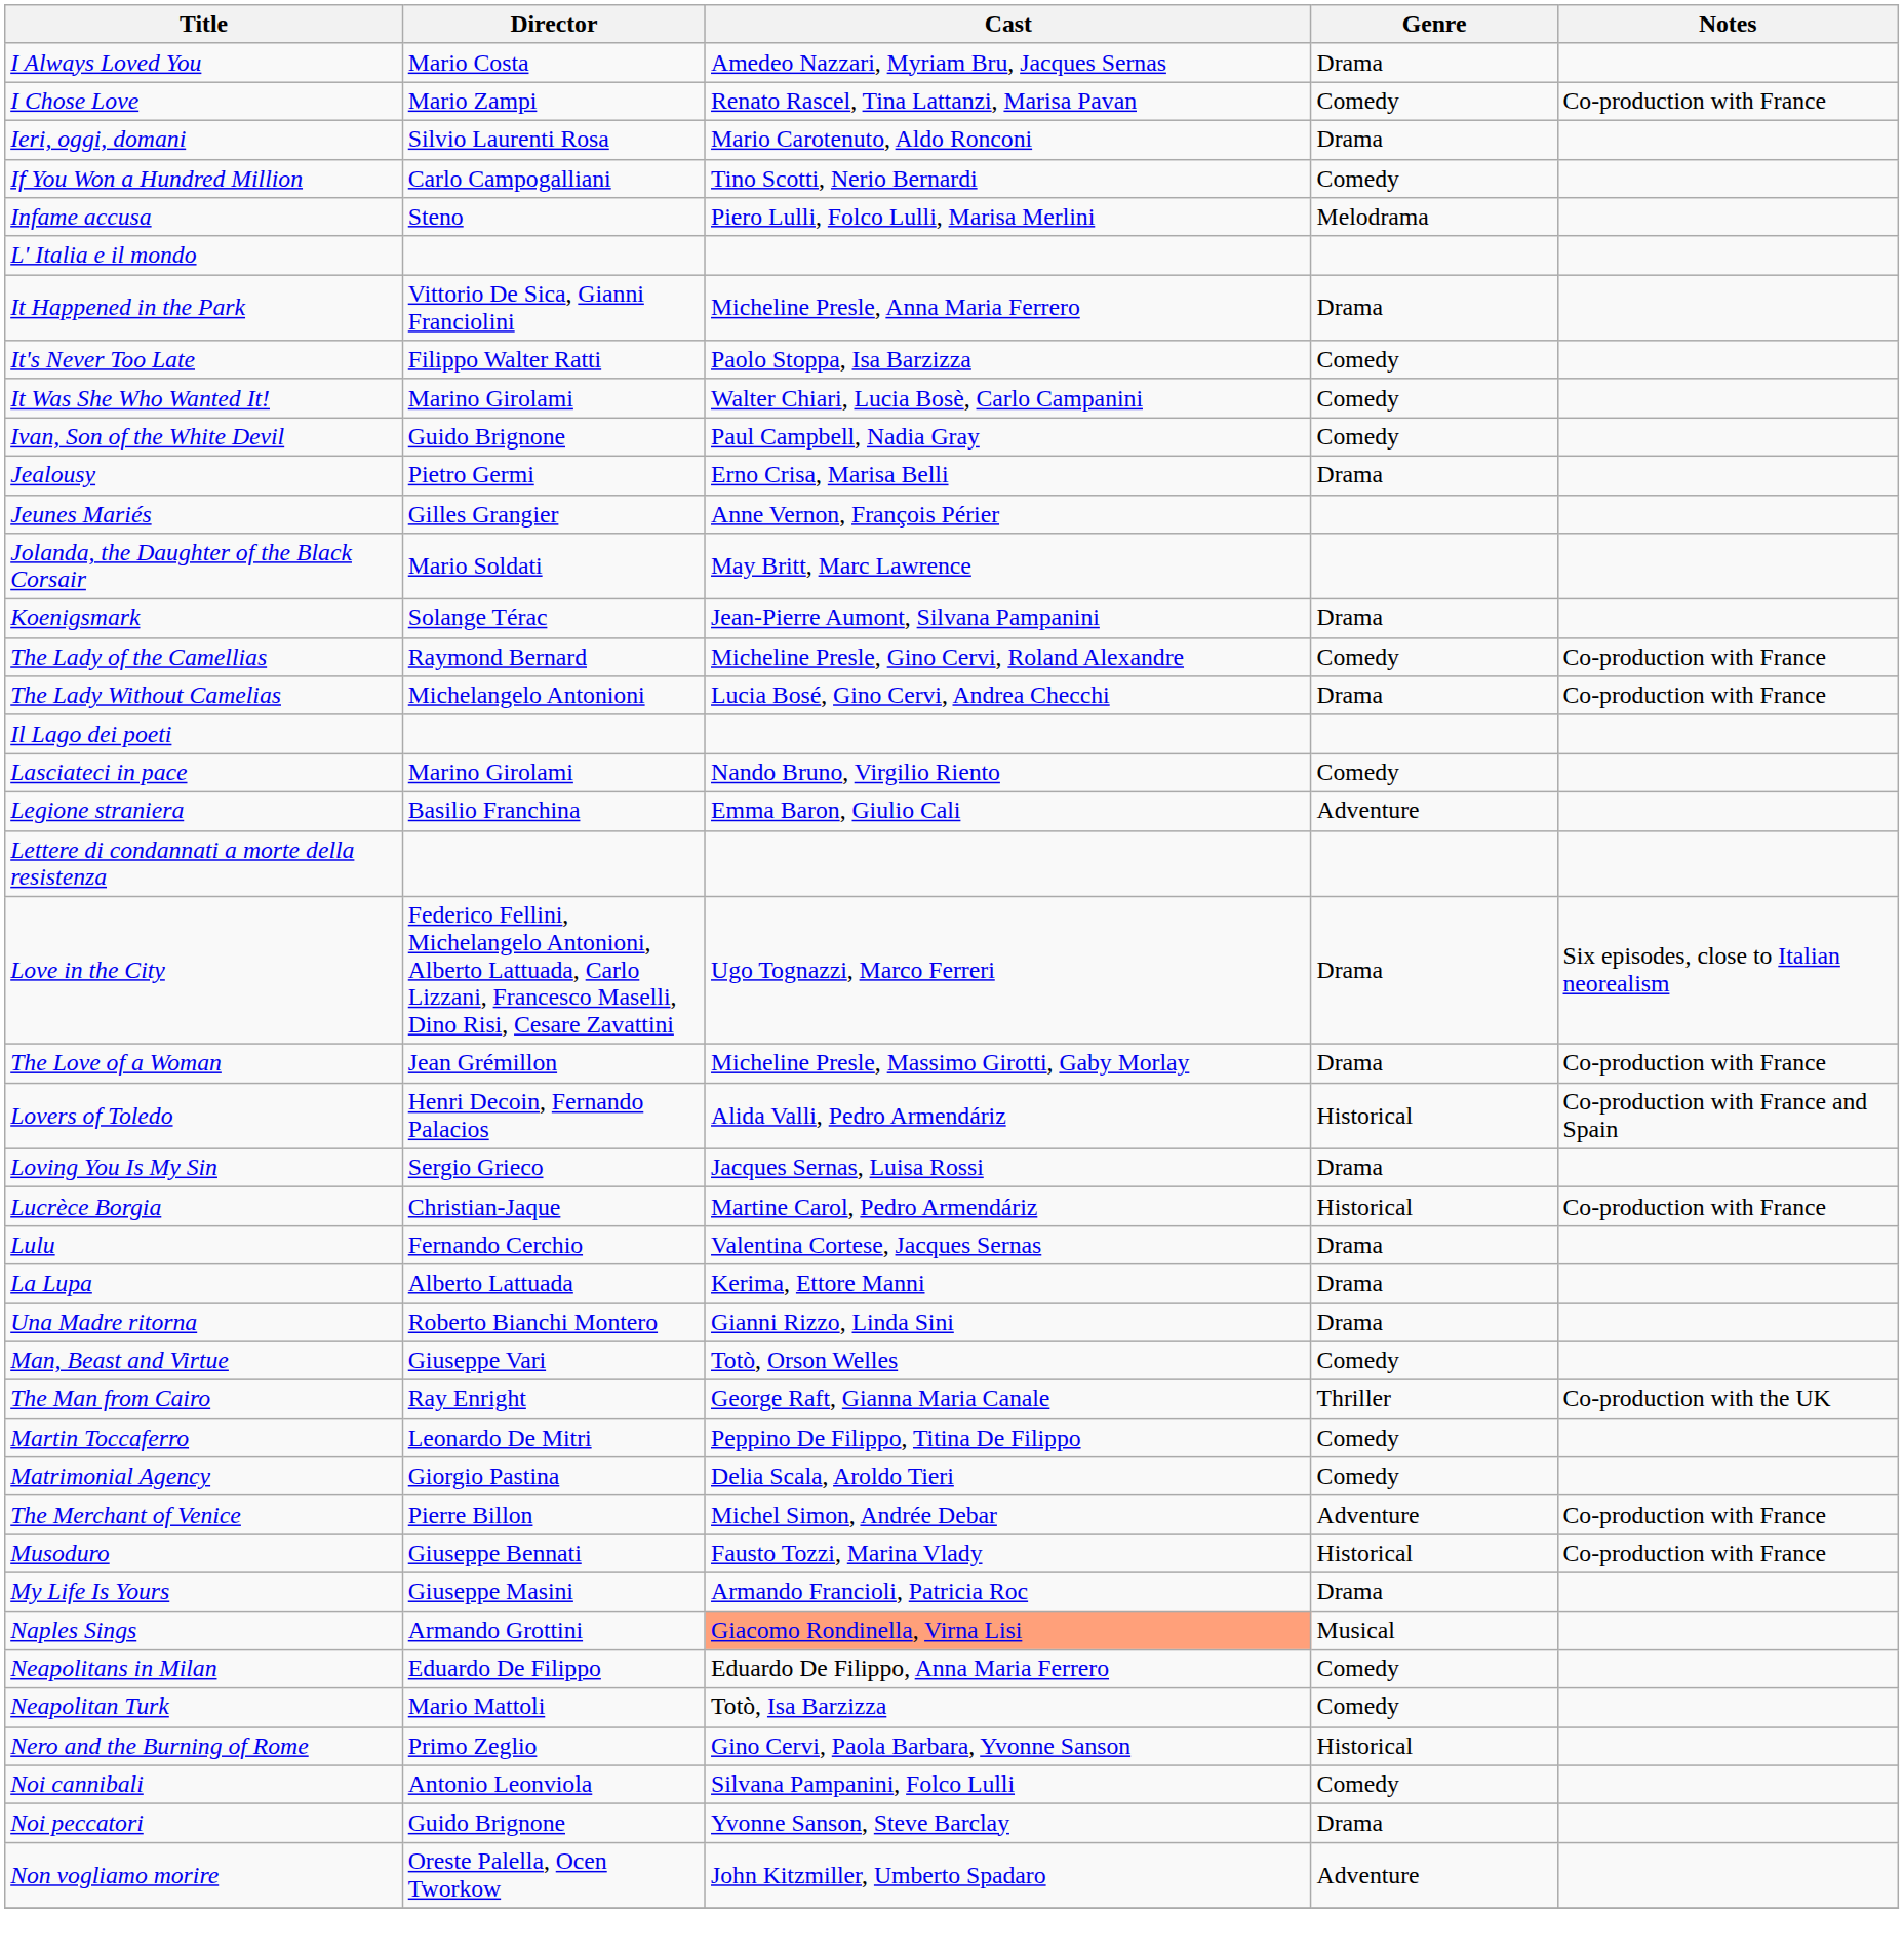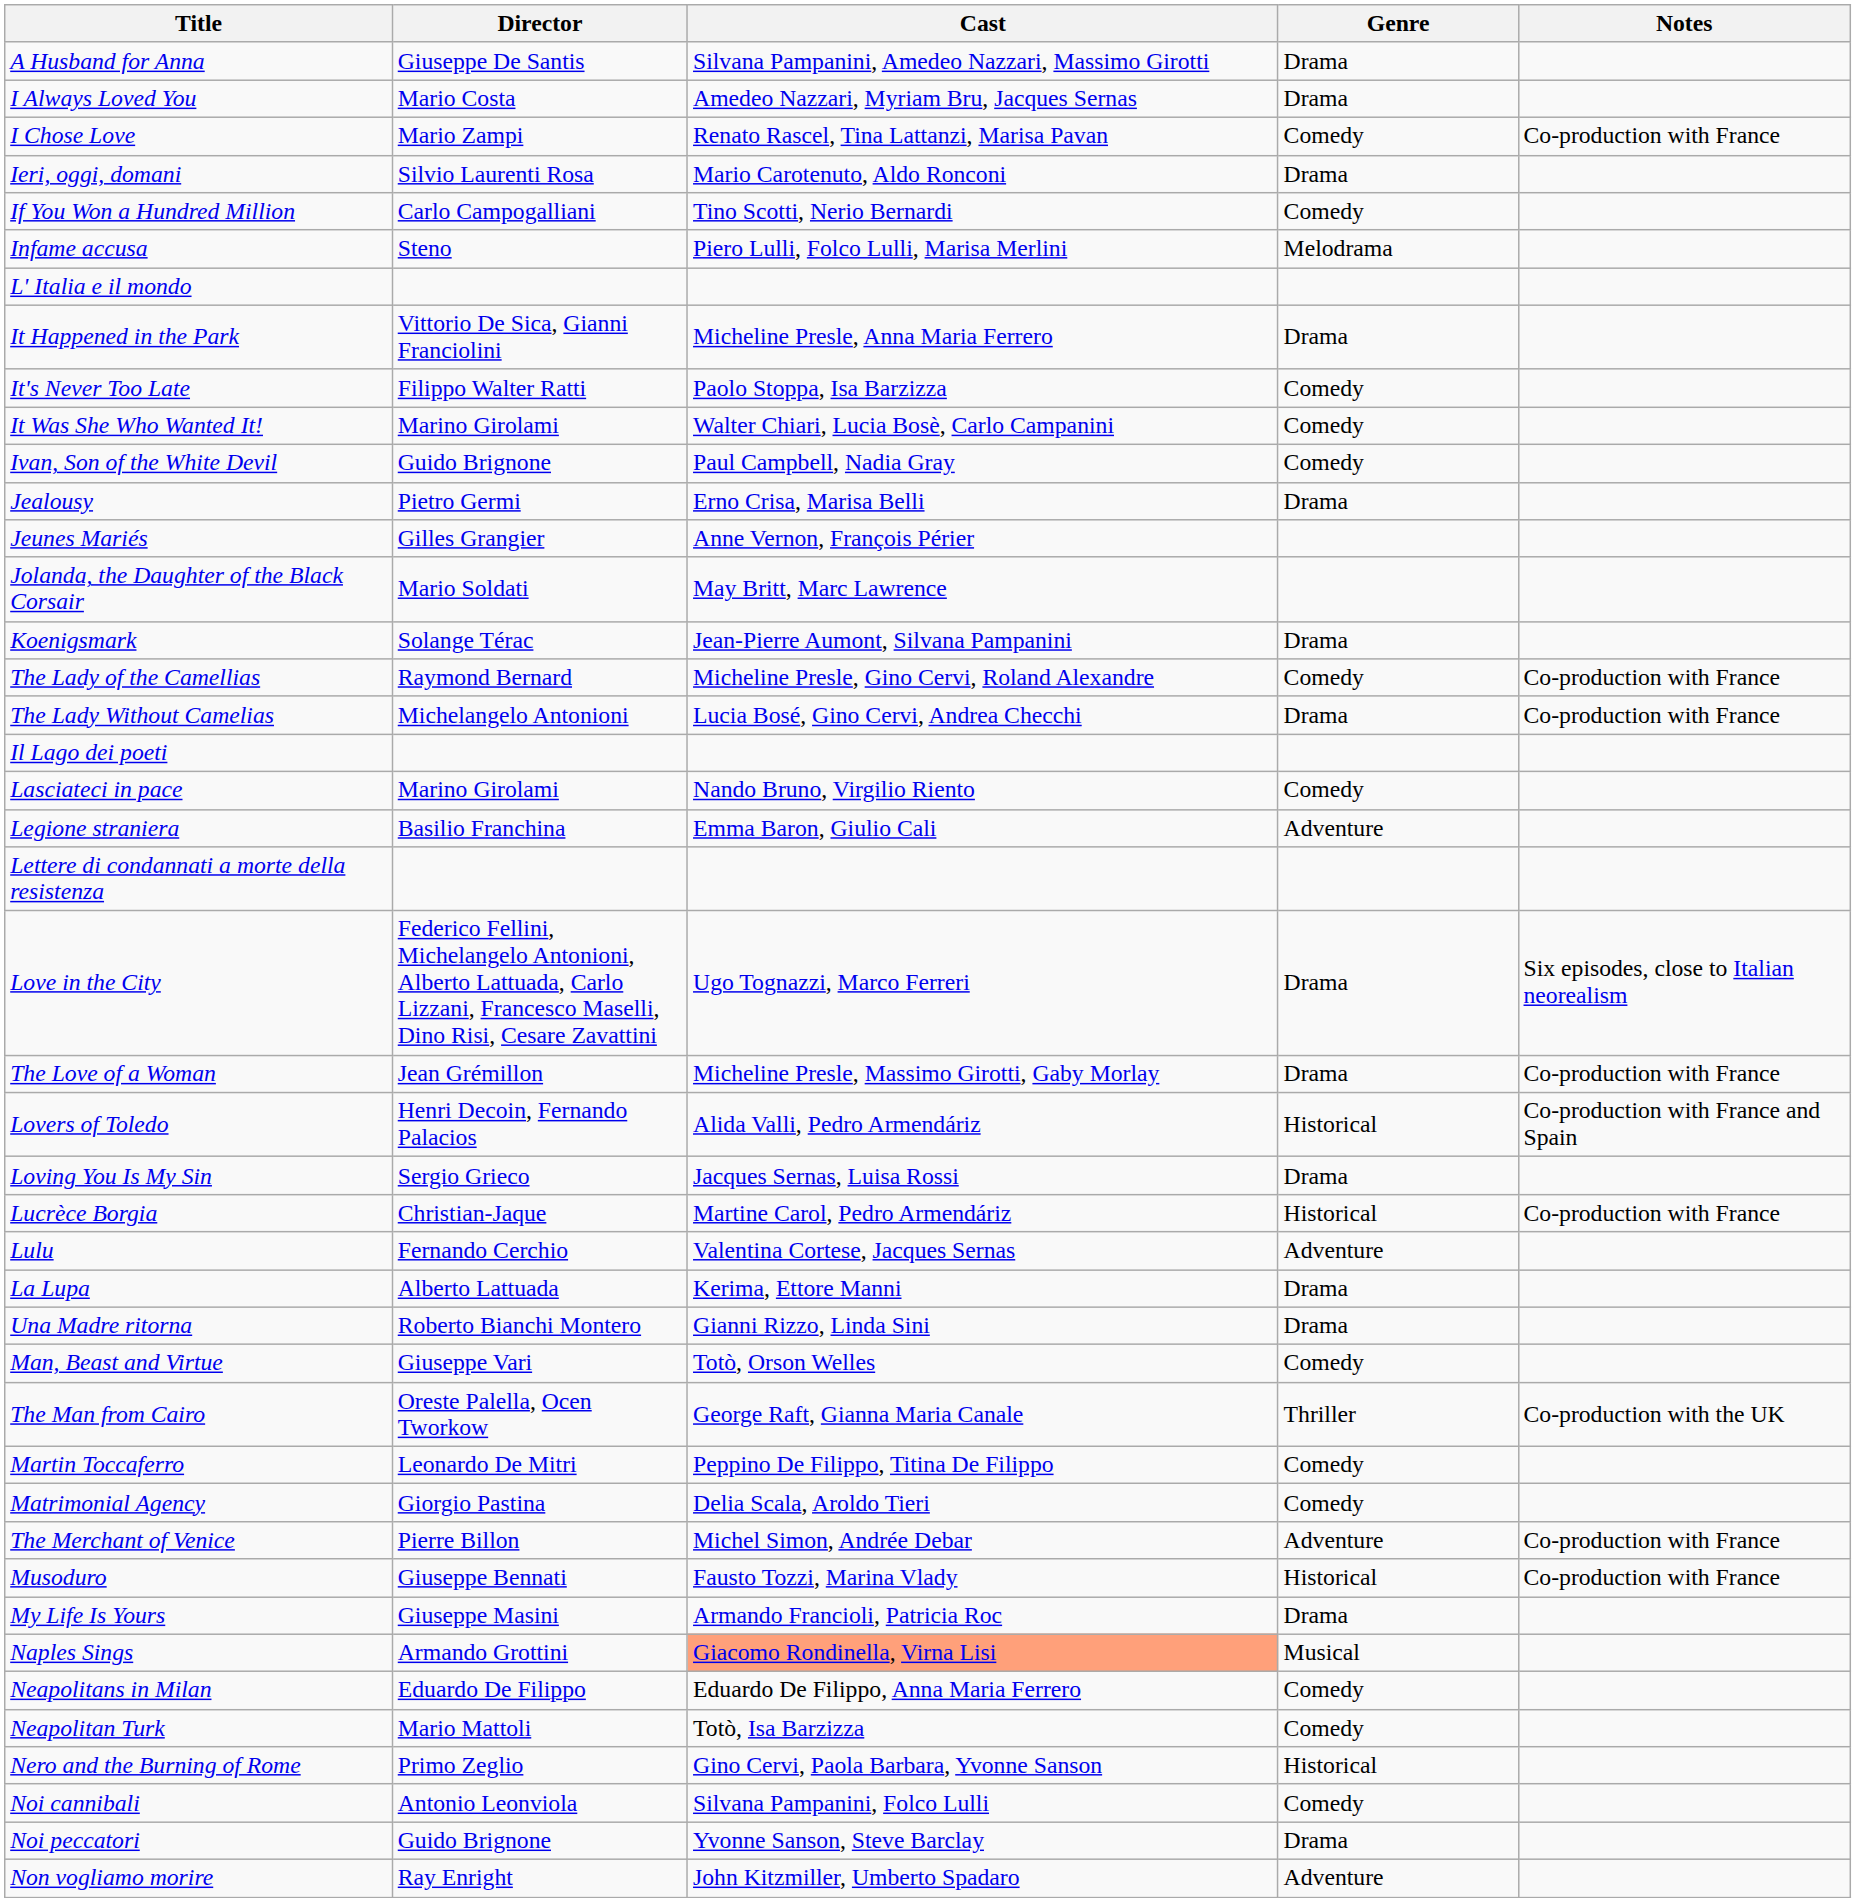 <table class="wikitable">
 <tr>
 <th style="width:21%;">Title</th>
 <th style="width:16%;">Director</th>
 <th style="width:32%;">Cast</th>
 <th style="width:13%;">Genre</th>
 <th style="width:18%;">Notes</th>
+</tr>
+<tr>
+<td><em><a href='#'>A Husband for Anna</a></em></td>
+<td><a href='#'>Giuseppe De Santis</a></td>
+<td><a href='#'>Silvana Pampanini</a>, <a href='#'>Amedeo Nazzari</a>, <a href='#'>Massimo Girotti</a></td>
+<td>Drama</td>
+<td></td>
 </tr>
 <tr>
 <td><em><a href='#'>I Always Loved You</a></em></td>
 <td><a href='#'>Mario Costa</a></td>
 <td><a href='#'>Amedeo Nazzari</a>, <a href='#'>Myriam Bru</a>, <a href='#'>Jacques Sernas</a></td>
 <td>Drama</td>
 <td></td>
 </tr>
 <tr>
 <td><em><a href='#'>I Chose Love</a></em></td>
 <td><a href='#'>Mario Zampi</a></td>
 <td><a href='#'>Renato Rascel</a>, <a href='#'>Tina Lattanzi</a>, <a href='#'>Marisa Pavan</a></td>
 <td>Comedy</td>
 <td>Co-production with France</td>
 </tr>
 <tr>
 <td><em><a href='#'>Ieri, oggi, domani</a></em></td>
 <td><a href='#'>Silvio Laurenti Rosa</a></td>
 <td><a href='#'>Mario Carotenuto</a>, <a href='#'>Aldo Ronconi</a></td>
 <td>Drama</td>
 <td></td>
 </tr>
 <tr>
 <td><em><a href='#'>If You Won a Hundred Million</a></em></td>
 <td><a href='#'>Carlo Campogalliani</a></td>
 <td><a href='#'>Tino Scotti</a>, <a href='#'>Nerio Bernardi</a></td>
 <td>Comedy</td>
 <td></td>
 </tr>
 <tr>
 <td><em><a href='#'>Infame accusa</a></em></td>
 <td><a href='#'>Steno</a></td>
 <td><a href='#'>Piero Lulli</a>, <a href='#'>Folco Lulli</a>, <a href='#'>Marisa Merlini</a></td>
 <td>Melodrama</td>
 <td></td>
 </tr>
 <tr>
 <td><em><a href='#'>L' Italia e il mondo</a></em></td>
 <td></td>
 <td></td>
 <td></td>
 <td></td>
 </tr>
 <tr>
 <td><em><a href='#'>It Happened in the Park</a></em></td>
 <td><a href='#'>Vittorio De Sica</a>, <a href='#'>Gianni Franciolini</a></td>
 <td><a href='#'>Micheline Presle</a>, <a href='#'>Anna Maria Ferrero</a></td>
 <td>Drama</td>
 <td></td>
 </tr>
 <tr>
 <td><em><a href='#'>It's Never Too Late</a></em></td>
 <td><a href='#'>Filippo Walter Ratti</a></td>
 <td><a href='#'>Paolo Stoppa</a>, <a href='#'>Isa Barzizza</a></td>
 <td>Comedy</td>
 <td></td>
 </tr>
 <tr>
 <td><em><a href='#'>It Was She Who Wanted It!</a></em></td>
 <td><a href='#'>Marino Girolami</a></td>
 <td><a href='#'>Walter Chiari</a>, <a href='#'>Lucia Bosè</a>, <a href='#'>Carlo Campanini</a></td>
 <td>Comedy</td>
 <td></td>
 </tr>
 <tr>
 <td><em><a href='#'>Ivan, Son of the White Devil</a></em></td>
 <td><a href='#'>Guido Brignone</a></td>
 <td><a href='#'>Paul Campbell</a>, <a href='#'>Nadia Gray</a></td>
 <td>Comedy</td>
 <td></td>
 </tr>
 <tr>
 <td><em><a href='#'>Jealousy</a></em></td>
 <td><a href='#'>Pietro Germi</a></td>
 <td><a href='#'>Erno Crisa</a>, <a href='#'>Marisa Belli</a></td>
 <td>Drama</td>
 <td></td>
 </tr>
 <tr>
 <td><em><a href='#'>Jeunes Mariés</a></em></td>
 <td><a href='#'>Gilles Grangier</a></td>
 <td><a href='#'>Anne Vernon</a>, <a href='#'>François Périer</a></td>
 <td></td>
 <td></td>
 </tr>
 <tr>
 <td><em><a href='#'>Jolanda, the Daughter of the Black Corsair</a></em></td>
 <td><a href='#'>Mario Soldati</a></td>
 <td><a href='#'>May Britt</a>, <a href='#'>Marc Lawrence</a></td>
 <td></td>
 <td></td>
 </tr>
 <tr>
 <td><em><a href='#'>Koenigsmark</a></em></td>
 <td><a href='#'>Solange Térac</a></td>
 <td><a href='#'>Jean-Pierre Aumont</a>, <a href='#'>Silvana Pampanini</a></td>
 <td>Drama</td>
 <td></td>
 </tr>
 <tr>
 <td><em><a href='#'>The Lady of the Camellias</a></em></td>
 <td><a href='#'>Raymond Bernard</a></td>
 <td><a href='#'>Micheline Presle</a>, <a href='#'>Gino Cervi</a>, <a href='#'>Roland Alexandre</a></td>
 <td>Comedy</td>
 <td>Co-production with France</td>
 </tr>
 <tr>
 <td><em><a href='#'>The Lady Without Camelias</a></em></td>
 <td><a href='#'>Michelangelo Antonioni</a></td>
 <td><a href='#'>Lucia Bosé</a>, <a href='#'>Gino Cervi</a>, <a href='#'>Andrea Checchi</a></td>
 <td>Drama</td>
 <td>Co-production with France</td>
 </tr>
 <tr>
 <td><em><a href='#'>Il Lago dei poeti</a></em></td>
 <td></td>
 <td></td>
 <td></td>
 <td></td>
 </tr>
 <tr>
 <td><em><a href='#'>Lasciateci in pace</a></em></td>
 <td><a href='#'>Marino Girolami</a></td>
 <td><a href='#'>Nando Bruno</a>, <a href='#'>Virgilio Riento</a></td>
 <td>Comedy</td>
 <td></td>
 </tr>
 <tr>
 <td><em><a href='#'>Legione straniera</a></em></td>
 <td><a href='#'>Basilio Franchina</a></td>
 <td><a href='#'>Emma Baron</a>, <a href='#'>Giulio Cali</a></td>
 <td>Adventure</td>
 <td></td>
 </tr>
 <tr>
 <td><em><a href='#'>Lettere di condannati a morte della resistenza</a></em></td>
 <td></td>
 <td></td>
 <td></td>
 <td></td>
 </tr>
 <tr>
 <td><em><a href='#'>Love in the City</a></em></td>
 <td><a href='#'>Federico Fellini</a>, <a href='#'>Michelangelo Antonioni</a>, <a href='#'>Alberto Lattuada</a>, <a href='#'>Carlo Lizzani</a>, <a href='#'>Francesco Maselli</a>, <a href='#'>Dino Risi</a>, <a href='#'>Cesare Zavattini</a></td>
 <td><a href='#'>Ugo Tognazzi</a>, <a href='#'>Marco Ferreri</a></td>
 <td>Drama</td>
 <td>Six episodes, close to <a href='#'>Italian neorealism</a></td>
 </tr>
 <tr>
 <td><em><a href='#'>The Love of a Woman</a></em></td>
 <td><a href='#'>Jean Grémillon</a></td>
 <td><a href='#'>Micheline Presle</a>, <a href='#'>Massimo Girotti</a>, <a href='#'>Gaby Morlay</a></td>
 <td>Drama</td>
 <td>Co-production with France</td>
 </tr>
 <tr>
 <td><em><a href='#'>Lovers of Toledo</a></em></td>
 <td><a href='#'>Henri Decoin</a>, <a href='#'>Fernando Palacios</a></td>
 <td><a href='#'>Alida Valli</a>, <a href='#'>Pedro Armendáriz</a></td>
 <td>Historical</td>
 <td>Co-production with France and Spain</td>
 </tr>
 <tr>
 <td><em><a href='#'>Loving You Is My Sin</a></em></td>
 <td><a href='#'>Sergio Grieco</a></td>
 <td><a href='#'>Jacques Sernas</a>, <a href='#'>Luisa Rossi</a></td>
 <td>Drama</td>
 <td></td>
 </tr>
 <tr>
 <td><em><a href='#'>Lucrèce Borgia</a></em></td>
 <td><a href='#'>Christian-Jaque</a></td>
 <td><a href='#'>Martine Carol</a>, <a href='#'>Pedro Armendáriz</a></td>
 <td>Historical</td>
 <td>Co-production with France</td>
 </tr>
 <tr>
 <td><em><a href='#'>Lulu</a></em></td>
 <td><a href='#'>Fernando Cerchio</a></td>
 <td><a href='#'>Valentina Cortese</a>, <a href='#'>Jacques Sernas</a></td>
-<td>Drama</td>
+<td>Adventure</td>
 <td></td>
 </tr>
 <tr>
 <td><em><a href='#'>La Lupa</a></em></td>
 <td><a href='#'>Alberto Lattuada</a></td>
 <td><a href='#'>Kerima</a>, <a href='#'>Ettore Manni</a></td>
 <td>Drama</td>
 <td></td>
 </tr>
 <tr>
 <td><em><a href='#'>Una Madre ritorna</a></em></td>
 <td><a href='#'>Roberto Bianchi Montero</a></td>
 <td><a href='#'>Gianni Rizzo</a>, <a href='#'>Linda Sini</a></td>
 <td>Drama</td>
 <td></td>
 </tr>
 <tr>
 <td><em><a href='#'>Man, Beast and Virtue</a></em></td>
 <td><a href='#'>Giuseppe Vari</a></td>
 <td><a href='#'>Totò</a>, <a href='#'>Orson Welles</a></td>
 <td>Comedy</td>
 <td></td>
 </tr>
 <tr>
 <td><em><a href='#'>The Man from Cairo</a></em></td>
-<td><a href='#'>Ray Enright</a></td>
+<td><a href='#'>Oreste Palella</a>, <a href='#'>Ocen Tworkow</a></td>
 <td><a href='#'>George Raft</a>, <a href='#'>Gianna Maria Canale</a></td>
 <td>Thriller</td>
 <td>Co-production with the UK</td>
 </tr>
 <tr>
 <td><em><a href='#'>Martin Toccaferro</a></em></td>
 <td><a href='#'>Leonardo De Mitri</a></td>
 <td><a href='#'>Peppino De Filippo</a>, <a href='#'>Titina De Filippo</a></td>
 <td>Comedy</td>
 <td></td>
 </tr>
 <tr>
 <td><em><a href='#'>Matrimonial Agency</a></em></td>
 <td><a href='#'>Giorgio Pastina</a></td>
 <td><a href='#'>Delia Scala</a>, <a href='#'>Aroldo Tieri</a></td>
 <td>Comedy</td>
 <td></td>
 </tr>
 <tr>
 <td><em><a href='#'>The Merchant of Venice</a></em></td>
 <td><a href='#'>Pierre Billon</a></td>
 <td><a href='#'>Michel Simon</a>, <a href='#'>Andrée Debar</a></td>
 <td>Adventure</td>
 <td>Co-production with France</td>
 </tr>
 <tr>
 <td><em><a href='#'>Musoduro</a></em></td>
 <td><a href='#'>Giuseppe Bennati</a></td>
 <td><a href='#'>Fausto Tozzi</a>, <a href='#'>Marina Vlady</a></td>
 <td>Historical</td>
 <td>Co-production with France</td>
 </tr>
 <tr>
 <td><em><a href='#'>My Life Is Yours</a></em></td>
 <td><a href='#'>Giuseppe Masini</a></td>
 <td><a href='#'>Armando Francioli</a>, <a href='#'>Patricia Roc</a></td>
 <td>Drama</td>
 <td></td>
 </tr>
 <tr>
 <td><em><a href='#'>Naples Sings</a></em></td>
 <td><a href='#'>Armando Grottini</a></td>
 <td style="background: lightsalmon;"><a href='#'>Giacomo Rondinella</a>, <a href='#'>Virna Lisi</a></td>
 <td>Musical</td>
 <td></td>
 </tr>
 <tr>
 <td><em><a href='#'>Neapolitans in Milan</a></em></td>
 <td><a href='#'>Eduardo De Filippo</a></td>
 <td>Eduardo De Filippo, <a href='#'>Anna Maria Ferrero</a></td>
 <td>Comedy</td>
 <td></td>
 </tr>
 <tr>
 <td><em><a href='#'>Neapolitan Turk</a></em></td>
 <td><a href='#'>Mario Mattoli</a></td>
 <td>Totò, <a href='#'>Isa Barzizza</a></td>
 <td>Comedy</td>
 <td></td>
 </tr>
 <tr>
 <td><em><a href='#'>Nero and the Burning of Rome</a></em></td>
 <td><a href='#'>Primo Zeglio</a></td>
 <td><a href='#'>Gino Cervi</a>, <a href='#'>Paola Barbara</a>, <a href='#'>Yvonne Sanson</a></td>
 <td>Historical</td>
 <td></td>
 </tr>
 <tr>
 <td><em><a href='#'>Noi cannibali</a></em></td>
 <td><a href='#'>Antonio Leonviola</a></td>
 <td><a href='#'>Silvana Pampanini</a>, <a href='#'>Folco Lulli</a></td>
 <td>Comedy</td>
 <td></td>
 </tr>
 <tr>
 <td><em><a href='#'>Noi peccatori</a></em></td>
 <td><a href='#'>Guido Brignone</a></td>
 <td><a href='#'>Yvonne Sanson</a>, <a href='#'>Steve Barclay</a></td>
 <td>Drama</td>
 <td></td>
 </tr>
 <tr>
 <td><em><a href='#'>Non vogliamo morire</a></em></td>
-<td><a href='#'>Oreste Palella</a>, <a href='#'>Ocen Tworkow</a></td>
+<td><a href='#'>Ray Enright</a></td>
 <td><a href='#'>John Kitzmiller</a>, <a href='#'>Umberto Spadaro</a></td>
 <td>Adventure</td>
 <td></td>
 </tr>
 <tr>
 </tr>
 </table>
